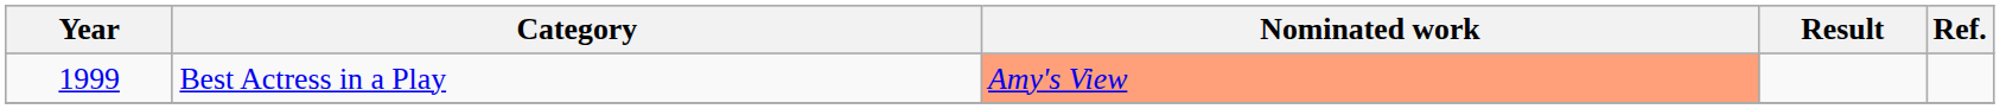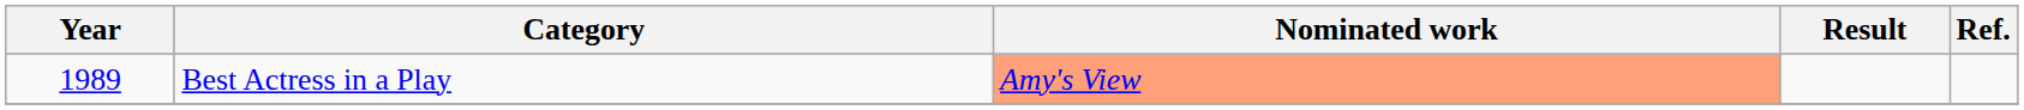 <table class=wikitable>
 <tr>
 <th scope="col" style="width:5em;">Year</th>
 <th scope="col" style="width:26em;">Category</th>
 <th scope="col" style="width:25em;">Nominated work</th>
 <th scope="col" style="width:5em;">Result</th>
 <th>Ref.</th>
 </tr>
 <tr>
-<td style="text-align:center;"><a href='#'>1999</a></td>
+<td style="text-align:center;"><a href='#'>1989</a></td>
 <td><a href='#'>Best Actress in a Play</a></td>
 <td style="background: lightsalmon;"><em><a href='#'>Amy's View</a></em></td>
 <td></td>
 <td></td>
 </tr>
 <tr>
 </tr>
 </table>
